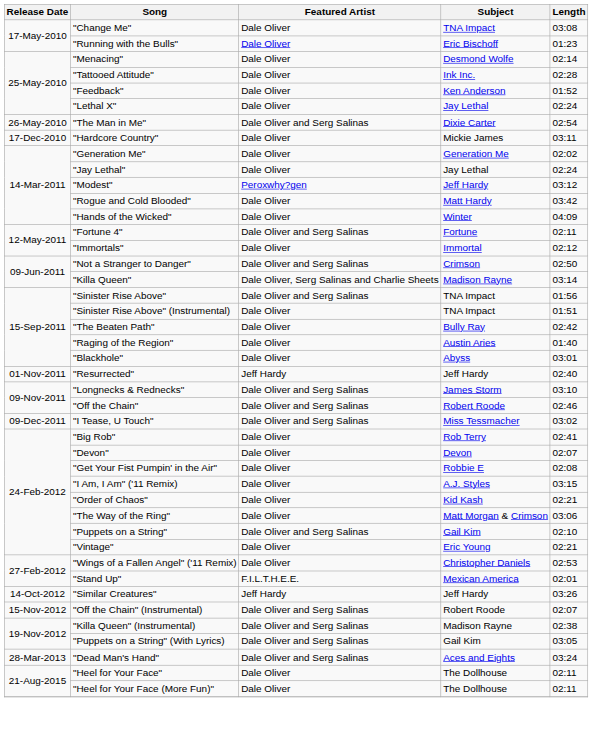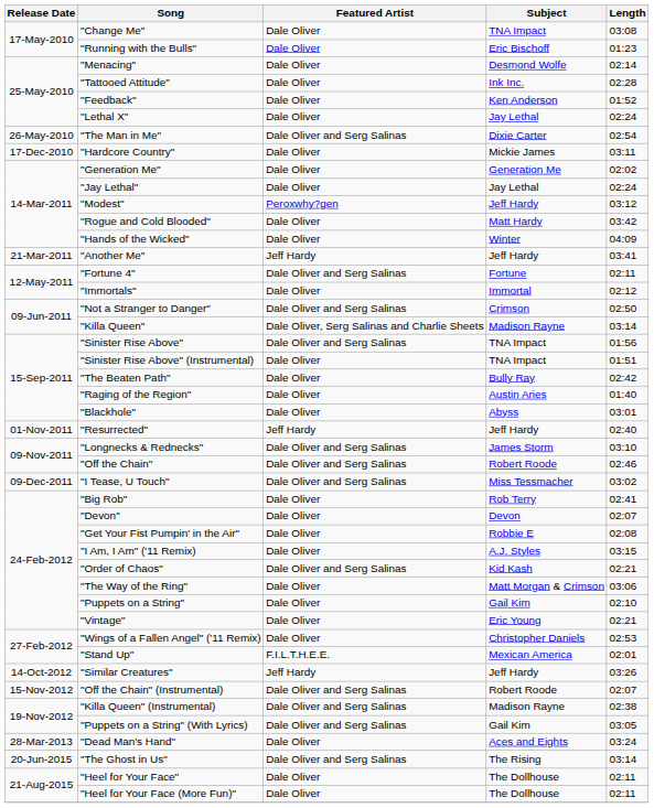 <table class="wikitable">
 <tr>
 <th>Release Date</th>
 <th>Song</th>
 <th>Featured Artist</th>
 <th>Subject</th>
 <th>Length</th>
 </tr>
 <tr>
 <td align=center rowspan=2>17-May-2010</td>
 <td>"Change Me"</td>
 <td>Dale Oliver</td>
 <td><a href='#'>TNA Impact</a></td>
 <td>03:08</td>
 </tr>
 <tr>
 <td>"Running with the Bulls"</td>
 <td><a href='#'>Dale Oliver</a></td>
 <td><a href='#'>Eric Bischoff</a></td>
 <td>01:23</td>
 </tr>
 <tr>
 <td align=center rowspan=4>25-May-2010</td>
 <td>"Menacing"</td>
 <td>Dale Oliver</td>
 <td><a href='#'>Desmond Wolfe</a></td>
 <td>02:14</td>
 </tr>
 <tr>
 <td>"Tattooed Attitude"</td>
 <td>Dale Oliver</td>
 <td><a href='#'>Ink Inc.</a></td>
 <td>02:28</td>
 </tr>
 <tr>
 <td>"Feedback"</td>
 <td>Dale Oliver</td>
 <td><a href='#'>Ken Anderson</a></td>
 <td>01:52</td>
 </tr>
 <tr>
 <td>"Lethal X"</td>
 <td>Dale Oliver</td>
 <td><a href='#'>Jay Lethal</a></td>
 <td>02:24</td>
 </tr>
 <tr>
 <td align=center>26-May-2010</td>
 <td>"The Man in Me"</td>
 <td>Dale Oliver and Serg Salinas</td>
 <td><a href='#'>Dixie Carter</a></td>
 <td>02:54</td>
 </tr>
 <tr>
 <td align=center>17-Dec-2010</td>
 <td>"Hardcore Country"</td>
 <td>Dale Oliver</td>
 <td>Mickie James</td>
 <td>03:11</td>
 </tr>
 <tr>
 <td align=center rowspan=5>14-Mar-2011</td>
 <td>"Generation Me"</td>
 <td>Dale Oliver</td>
 <td><a href='#'>Generation Me</a></td>
 <td>02:02</td>
 </tr>
 <tr>
 <td>"Jay Lethal"</td>
 <td>Dale Oliver</td>
 <td>Jay Lethal</td>
 <td>02:24</td>
 </tr>
 <tr>
 <td>"Modest"</td>
 <td><a href='#'>Peroxwhy?gen</a></td>
 <td><a href='#'>Jeff Hardy</a></td>
 <td>03:12</td>
 </tr>
 <tr>
 <td>"Rogue and Cold Blooded"</td>
 <td>Dale Oliver</td>
 <td><a href='#'>Matt Hardy</a></td>
 <td>03:42</td>
 </tr>
 <tr>
 <td>"Hands of the Wicked"</td>
 <td>Dale Oliver</td>
 <td><a href='#'>Winter</a></td>
 <td>04:09</td>
+</tr>
+<tr>
+<td align=center>21-Mar-2011</td>
+<td>"Another Me"</td>
+<td>Jeff Hardy</td>
+<td>Jeff Hardy</td>
+<td>03:41</td>
 </tr>
 <tr>
 <td align=center rowspan=2>12-May-2011</td>
 <td>"Fortune 4"</td>
 <td>Dale Oliver and Serg Salinas</td>
 <td><a href='#'>Fortune</a></td>
 <td>02:11</td>
 </tr>
 <tr>
 <td>"Immortals"</td>
 <td>Dale Oliver</td>
 <td><a href='#'>Immortal</a></td>
 <td>02:12</td>
 </tr>
 <tr>
 <td align=center rowspan=2>09-Jun-2011</td>
 <td>"Not a Stranger to Danger"</td>
 <td>Dale Oliver and Serg Salinas</td>
 <td><a href='#'>Crimson</a></td>
 <td>02:50</td>
 </tr>
 <tr>
 <td>"Killa Queen"</td>
 <td>Dale Oliver, Serg Salinas and Charlie Sheets</td>
 <td><a href='#'>Madison Rayne</a></td>
 <td>03:14</td>
 </tr>
 <tr>
 <td align=center rowspan=5>15-Sep-2011</td>
 <td>"Sinister Rise Above"</td>
 <td>Dale Oliver and Serg Salinas</td>
 <td>TNA Impact</td>
 <td>01:56</td>
 </tr>
 <tr>
 <td>"Sinister Rise Above" (Instrumental)</td>
 <td>Dale Oliver</td>
 <td>TNA Impact</td>
 <td>01:51</td>
 </tr>
 <tr>
 <td>"The Beaten Path"</td>
 <td>Dale Oliver</td>
 <td><a href='#'>Bully Ray</a></td>
 <td>02:42</td>
 </tr>
 <tr>
 <td>"Raging of the Region"</td>
 <td>Dale Oliver</td>
 <td><a href='#'>Austin Aries</a></td>
 <td>01:40</td>
 </tr>
 <tr>
 <td>"Blackhole"</td>
 <td>Dale Oliver</td>
 <td><a href='#'>Abyss</a></td>
 <td>03:01</td>
 </tr>
 <tr>
 <td align=center>01-Nov-2011</td>
 <td>"Resurrected"</td>
 <td>Jeff Hardy</td>
 <td>Jeff Hardy</td>
 <td>02:40</td>
 </tr>
 <tr>
 <td align=center rowspan=2>09-Nov-2011</td>
 <td>"Longnecks & Rednecks"</td>
 <td>Dale Oliver and Serg Salinas</td>
 <td><a href='#'>James Storm</a></td>
 <td>03:10</td>
 </tr>
 <tr>
 <td>"Off the Chain"</td>
 <td>Dale Oliver and Serg Salinas</td>
 <td><a href='#'>Robert Roode</a></td>
 <td>02:46</td>
 </tr>
 <tr>
 <td align=center>09-Dec-2011</td>
 <td>"I Tease, U Touch"</td>
 <td>Dale Oliver and Serg Salinas</td>
 <td><a href='#'>Miss Tessmacher</a></td>
 <td>03:02</td>
 </tr>
 <tr>
 <td align=center rowspan=8>24-Feb-2012</td>
 <td>"Big Rob"</td>
 <td>Dale Oliver</td>
 <td><a href='#'>Rob Terry</a></td>
 <td>02:41</td>
 </tr>
 <tr>
 <td>"Devon"</td>
 <td>Dale Oliver</td>
 <td><a href='#'>Devon</a></td>
 <td>02:07</td>
 </tr>
 <tr>
 <td>"Get Your Fist Pumpin' in the Air"</td>
 <td>Dale Oliver</td>
 <td><a href='#'>Robbie E</a></td>
 <td>02:08</td>
 </tr>
 <tr>
 <td>"I Am, I Am" ('11 Remix)</td>
 <td>Dale Oliver</td>
 <td><a href='#'>A.J. Styles</a></td>
 <td>03:15</td>
 </tr>
 <tr>
 <td>"Order of Chaos"</td>
-<td>Dale Oliver</td>
+<td>Dale Oliver and Serg Salinas</td>
 <td><a href='#'>Kid Kash</a></td>
 <td>02:21</td>
 </tr>
 <tr>
 <td>"The Way of the Ring"</td>
 <td>Dale Oliver</td>
 <td><a href='#'>Matt Morgan</a> & <a href='#'>Crimson</a></td>
 <td>03:06</td>
 </tr>
 <tr>
 <td>"Puppets on a String"</td>
-<td>Dale Oliver and Serg Salinas</td>
+<td>Dale Oliver</td>
 <td><a href='#'>Gail Kim</a></td>
 <td>02:10</td>
 </tr>
 <tr>
 <td>"Vintage"</td>
 <td>Dale Oliver</td>
 <td><a href='#'>Eric Young</a></td>
 <td>02:21</td>
 </tr>
 <tr>
 <td align=center rowspan=2>27-Feb-2012</td>
 <td>"Wings of a Fallen Angel" ('11 Remix)</td>
 <td>Dale Oliver</td>
 <td><a href='#'>Christopher Daniels</a></td>
 <td>02:53</td>
 </tr>
 <tr>
 <td>"Stand Up"</td>
 <td>F.I.L.T.H.E.E.</td>
 <td><a href='#'>Mexican America</a></td>
 <td>02:01</td>
 </tr>
 <tr>
 <td align=center>14-Oct-2012</td>
 <td>"Similar Creatures"</td>
 <td>Jeff Hardy</td>
 <td>Jeff Hardy</td>
 <td>03:26</td>
 </tr>
 <tr>
 <td align=center>15-Nov-2012</td>
 <td>"Off the Chain" (Instrumental)</td>
 <td>Dale Oliver and Serg Salinas</td>
 <td>Robert Roode</td>
 <td>02:07</td>
 </tr>
 <tr>
 <td align=center rowspan=2>19-Nov-2012</td>
 <td>"Killa Queen" (Instrumental)</td>
 <td>Dale Oliver and Serg Salinas</td>
 <td>Madison Rayne</td>
 <td>02:38</td>
 </tr>
 <tr>
 <td>"Puppets on a String" (With Lyrics)</td>
 <td>Dale Oliver and Serg Salinas</td>
 <td>Gail Kim</td>
 <td>03:05</td>
 </tr>
 <tr>
 <td align=center>28-Mar-2013</td>
 <td>"Dead Man's Hand"</td>
-<td>Dale Oliver and Serg Salinas</td>
+<td>Dale Oliver</td>
 <td><a href='#'>Aces and Eights</a></td>
 <td>03:24</td>
+</tr>
+<tr>
+<td align=center>20-Jun-2015</td>
+<td>"The Ghost in Us"</td>
+<td>Dale Oliver and Serg Salinas</td>
+<td>The Rising</td>
+<td>03:14</td>
 </tr>
 <tr>
 <td align=center  rowspan=2>21-Aug-2015</td>
 <td>"Heel for Your Face"</td>
 <td>Dale Oliver</td>
 <td>The Dollhouse</td>
 <td>02:11</td>
 </tr>
 <tr>
 <td>"Heel for Your Face (More Fun)"</td>
 <td>Dale Oliver</td>
 <td>The Dollhouse</td>
 <td>02:11</td>
 </tr>
 <tr>
 </tr>
 </table>
